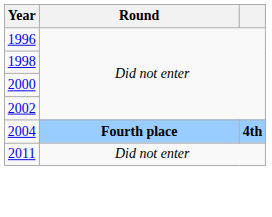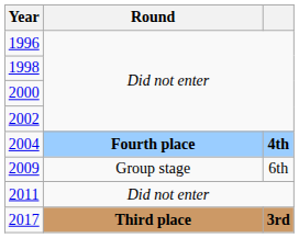 <table class="wikitable" style="text-align: center; font-size:90%">
 <tr>
 <th>Year</th>
 <th style="width:200px">Round</th>
 <th></th>
 </tr>
 <tr>
 <td><a href='#'>1996</a></td>
 <td colspan="2" rowspan="4"><em>Did not enter</em></td>
 </tr>
 <tr>
 <td><a href='#'>1998</a></td>
 </tr>
 <tr>
 <td><a href='#'>2000</a></td>
 </tr>
 <tr>
 <td><a href='#'>2002</a></td>
 </tr>
 <tr>
 <td><a href='#'>2004</a></td>
 <td bgcolor="9acdff"><strong>Fourth place</strong></td>
 <td bgcolor="9acdff"><strong>4th</strong></td>
 </tr>
 <tr>
+<td><a href='#'>2009</a></td>
+<td>Group stage</td>
+<td>6th</td>
+</tr>
+<tr>
 <td><a href='#'>2011</a></td>
 <td colspan="2"><em>Did not enter</em></td>
 </tr>
+<tr>
+<td><a href='#'>2017</a></td>
+<td bgcolor="cc9966"><strong>Third place</strong></td>
+<td bgcolor="cc9966"><strong>3rd</strong></td>
+</tr>
 </table>
